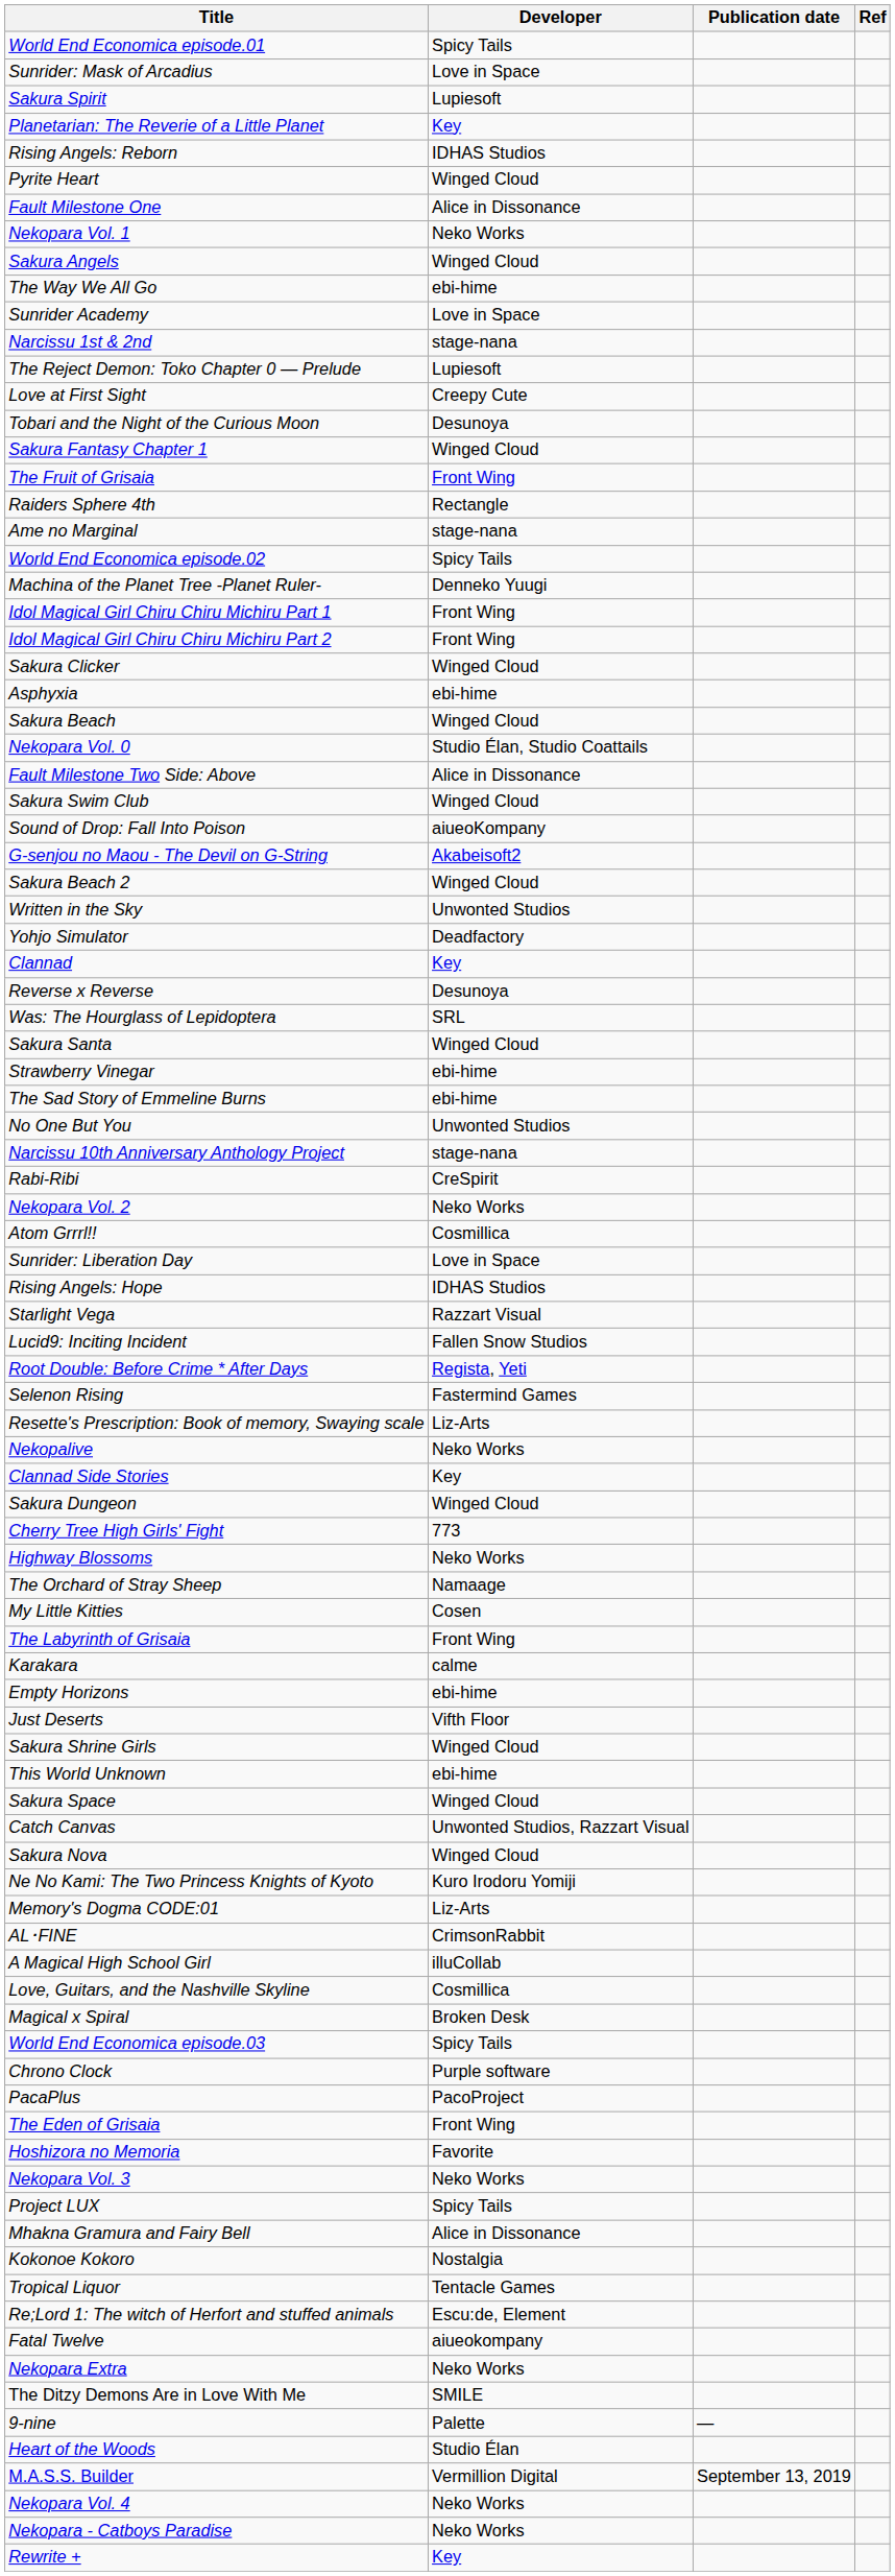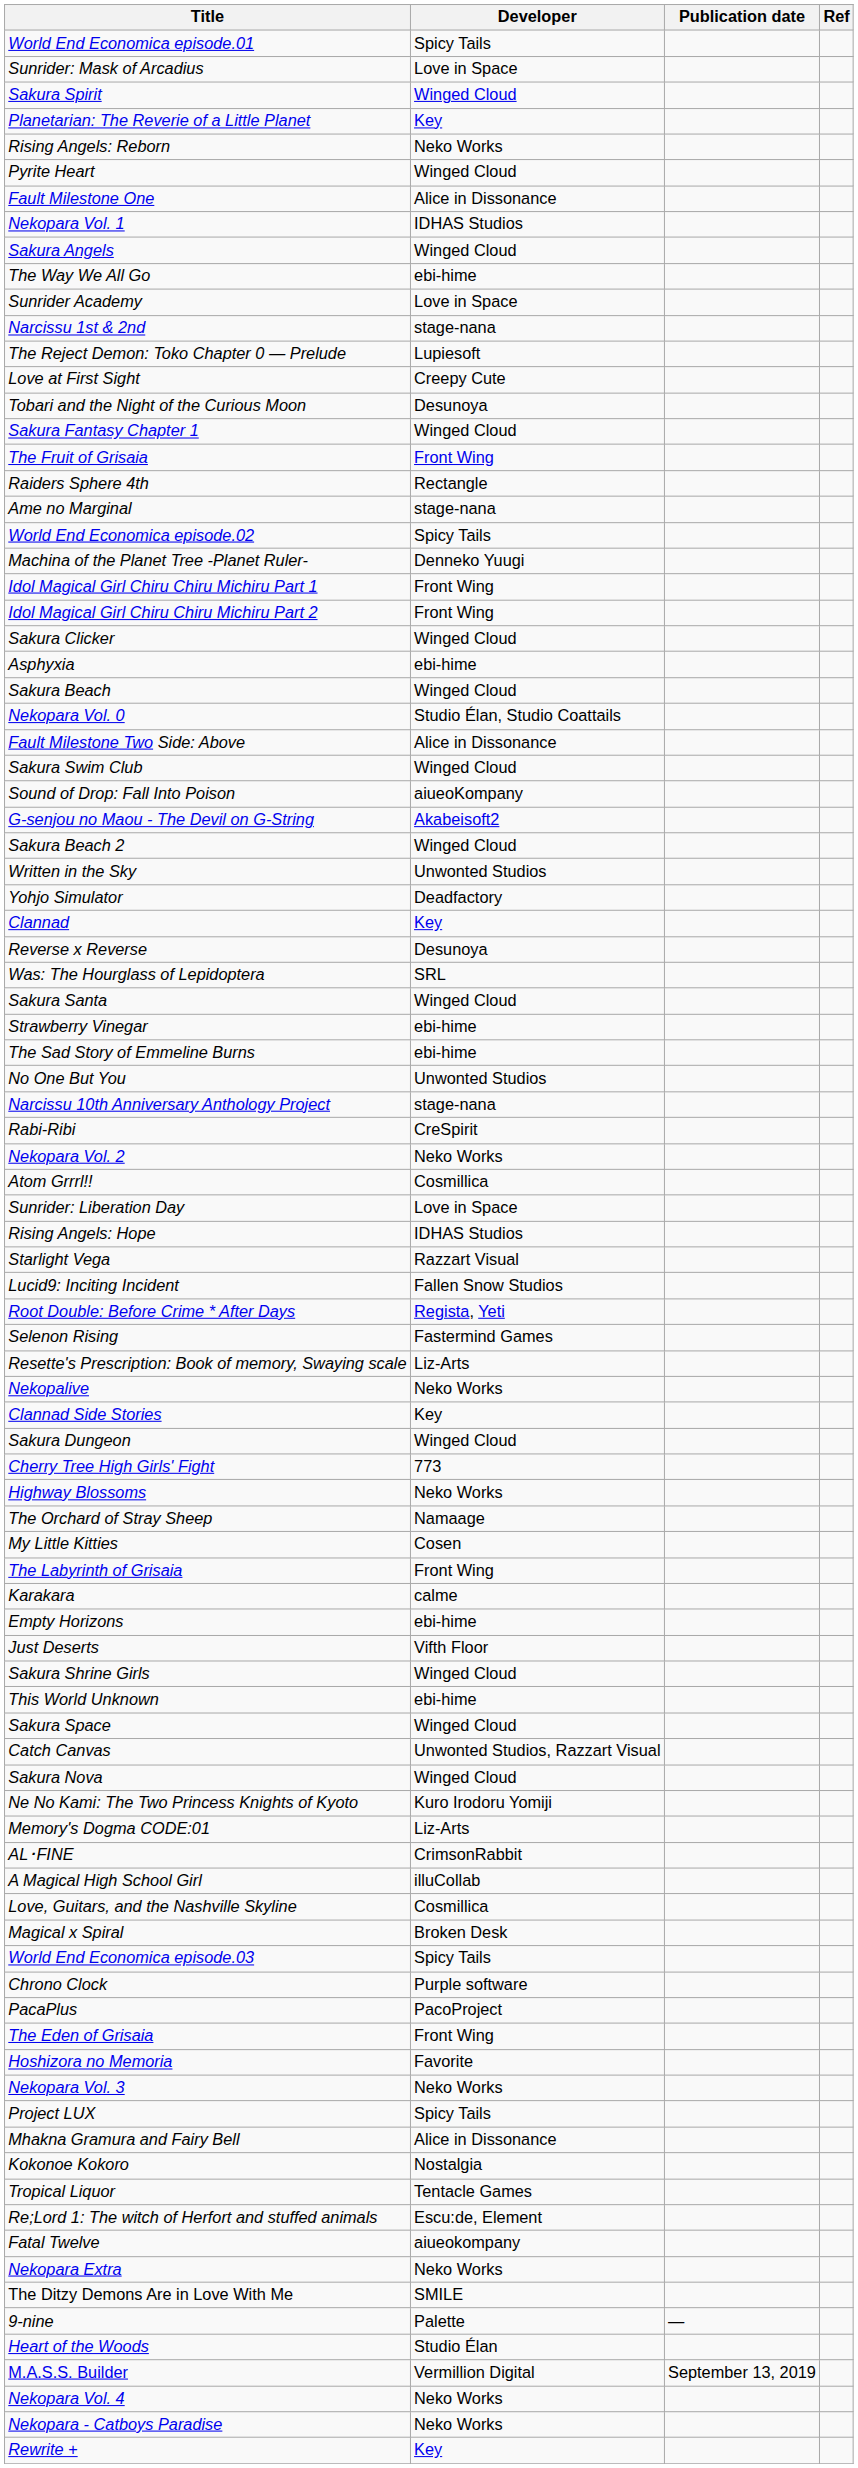 <table class="wikitable sortable">
 <tr>
 <th>Title</th>
 <th>Developer</th>
 <th>Publication date</th>
 <th>Ref</th>
 </tr>
 <tr>
 <td><em><a href='#'>World End Economica episode.01</a></em></td>
 <td>Spicy Tails</td>
 <td></td>
 <td></td>
 </tr>
 <tr>
 <td><em>Sunrider: Mask of Arcadius</em></td>
 <td>Love in Space</td>
 <td></td>
 <td></td>
 </tr>
 <tr>
 <td><em><a href='#'>Sakura Spirit</a></em></td>
-<td>Lupiesoft</td>
+<td><a href='#'>Winged Cloud</a></td>
 <td></td>
 <td></td>
 </tr>
 <tr>
 <td><em><a href='#'>Planetarian: The Reverie of a Little Planet</a></em></td>
 <td><a href='#'>Key</a></td>
 <td></td>
 <td></td>
 </tr>
 <tr>
 <td><em>Rising Angels: Reborn</em></td>
-<td>IDHAS Studios</td>
+<td>Neko Works</td>
 <td></td>
 <td></td>
 </tr>
 <tr>
 <td><em>Pyrite Heart</em></td>
 <td>Winged Cloud</td>
 <td></td>
 <td></td>
 </tr>
 <tr>
 <td><em><a href='#'>Fault Milestone One</a></em></td>
 <td>Alice in Dissonance</td>
 <td></td>
 <td></td>
 </tr>
 <tr>
 <td><em><a href='#'>Nekopara Vol. 1</a></em></td>
-<td>Neko Works</td>
+<td>IDHAS Studios</td>
 <td></td>
 <td></td>
 </tr>
 <tr>
 <td><em><a href='#'>Sakura Angels</a></em></td>
 <td>Winged Cloud</td>
 <td></td>
 <td></td>
 </tr>
 <tr>
 <td><em>The Way We All Go</em></td>
 <td>ebi-hime</td>
 <td></td>
 <td></td>
 </tr>
 <tr>
 <td><em>Sunrider Academy</em></td>
 <td>Love in Space</td>
 <td></td>
 <td></td>
 </tr>
 <tr>
 <td><em><a href='#'>Narcissu 1st & 2nd</a></em></td>
 <td>stage-nana</td>
 <td></td>
 <td></td>
 </tr>
 <tr>
 <td><em>The Reject Demon: Toko Chapter 0 — Prelude</em></td>
 <td>Lupiesoft</td>
 <td></td>
 <td></td>
 </tr>
 <tr>
 <td><em>Love at First Sight</em></td>
 <td>Creepy Cute</td>
 <td></td>
 <td></td>
 </tr>
 <tr>
 <td><em>Tobari and the Night of the Curious Moon</em></td>
 <td>Desunoya</td>
 <td></td>
 <td></td>
 </tr>
 <tr>
 <td><em><a href='#'>Sakura Fantasy Chapter 1</a></em></td>
 <td>Winged Cloud</td>
 <td></td>
 <td></td>
 </tr>
 <tr>
 <td><em><a href='#'>The Fruit of Grisaia</a></em></td>
 <td><a href='#'>Front Wing</a></td>
 <td></td>
 <td></td>
 </tr>
 <tr>
 <td><em>Raiders Sphere 4th</em></td>
 <td>Rectangle</td>
 <td></td>
 <td></td>
 </tr>
 <tr>
 <td><em>Ame no Marginal</em></td>
 <td>stage-nana</td>
 <td></td>
 <td></td>
 </tr>
 <tr>
 <td><em><a href='#'>World End Economica episode.02</a></em></td>
 <td>Spicy Tails</td>
 <td></td>
 <td></td>
 </tr>
 <tr>
 <td><em>Machina of the Planet Tree -Planet Ruler-</em></td>
 <td>Denneko Yuugi</td>
 <td></td>
 <td></td>
 </tr>
 <tr>
 <td><em><a href='#'>Idol Magical Girl Chiru Chiru Michiru Part 1</a></em></td>
 <td>Front Wing</td>
 <td></td>
 <td></td>
 </tr>
 <tr>
 <td><em><a href='#'>Idol Magical Girl Chiru Chiru Michiru Part 2</a></em></td>
 <td>Front Wing</td>
 <td></td>
 <td></td>
 </tr>
 <tr>
 <td><em>Sakura Clicker</em></td>
 <td>Winged Cloud</td>
 <td></td>
 <td></td>
 </tr>
 <tr>
 <td><em>Asphyxia</em></td>
 <td>ebi-hime</td>
 <td></td>
 <td></td>
 </tr>
 <tr>
 <td><em>Sakura Beach</em></td>
 <td>Winged Cloud</td>
 <td></td>
 <td></td>
 </tr>
 <tr>
 <td><em><a href='#'>Nekopara Vol. 0</a></em></td>
 <td>Studio Élan, Studio Coattails</td>
 <td></td>
 <td></td>
 </tr>
 <tr>
 <td><em><a href='#'>Fault Milestone Two</a> Side: Above</em></td>
 <td>Alice in Dissonance</td>
 <td></td>
 <td></td>
 </tr>
 <tr>
 <td><em>Sakura Swim Club</em></td>
 <td>Winged Cloud</td>
 <td></td>
 <td></td>
 </tr>
 <tr>
 <td><em>Sound of Drop: Fall Into Poison</em></td>
 <td>aiueoKompany</td>
 <td></td>
 <td></td>
 </tr>
 <tr>
 <td><em><a href='#'>G-senjou no Maou - The Devil on G-String</a></em></td>
 <td><a href='#'>Akabeisoft2</a></td>
 <td></td>
 <td></td>
 </tr>
 <tr>
 <td><em>Sakura Beach 2</em></td>
 <td>Winged Cloud</td>
 <td></td>
 <td></td>
 </tr>
 <tr>
 <td><em>Written in the Sky</em></td>
 <td>Unwonted Studios</td>
 <td></td>
 <td></td>
 </tr>
 <tr>
 <td><em>Yohjo Simulator</em></td>
 <td>Deadfactory</td>
 <td></td>
 <td></td>
 </tr>
 <tr>
 <td><em><a href='#'>Clannad</a></em></td>
 <td><a href='#'>Key</a></td>
 <td></td>
 <td></td>
 </tr>
 <tr>
 <td><em>Reverse x Reverse</em></td>
 <td>Desunoya</td>
 <td></td>
 <td></td>
 </tr>
 <tr>
 <td><em>Was: The Hourglass of Lepidoptera</em></td>
 <td>SRL</td>
 <td></td>
 <td></td>
 </tr>
 <tr>
 <td><em>Sakura Santa</em></td>
 <td>Winged Cloud</td>
 <td></td>
 <td></td>
 </tr>
 <tr>
 <td><em>Strawberry Vinegar</em></td>
 <td>ebi-hime</td>
 <td></td>
 <td></td>
 </tr>
 <tr>
 <td><em>The Sad Story of Emmeline Burns</em></td>
 <td>ebi-hime</td>
 <td></td>
 <td></td>
 </tr>
 <tr>
 <td><em>No One But You</em></td>
 <td>Unwonted Studios</td>
 <td></td>
 <td></td>
 </tr>
 <tr>
 <td><em><a href='#'>Narcissu 10th Anniversary Anthology Project</a></em></td>
 <td>stage-nana</td>
 <td></td>
 <td></td>
 </tr>
 <tr>
 <td><em>Rabi-Ribi</em></td>
 <td>CreSpirit</td>
 <td></td>
 <td></td>
 </tr>
 <tr>
 <td><em><a href='#'>Nekopara Vol. 2</a></em></td>
 <td>Neko Works</td>
 <td></td>
 <td></td>
 </tr>
 <tr>
 <td><em>Atom Grrrl!!</em></td>
 <td>Cosmillica</td>
 <td></td>
 <td></td>
 </tr>
 <tr>
 <td><em>Sunrider: Liberation Day</em></td>
 <td>Love in Space</td>
 <td></td>
 <td></td>
 </tr>
 <tr>
 <td><em>Rising Angels: Hope</em></td>
 <td>IDHAS Studios</td>
 <td></td>
 <td></td>
 </tr>
 <tr>
 <td><em>Starlight Vega</em></td>
 <td>Razzart Visual</td>
 <td></td>
 <td></td>
 </tr>
 <tr>
 <td><em>Lucid9: Inciting Incident</em></td>
 <td>Fallen Snow Studios</td>
 <td></td>
 <td></td>
 </tr>
 <tr>
 <td><em><a href='#'>Root Double: Before Crime * After Days</a></em></td>
 <td><a href='#'>Regista</a>, <a href='#'>Yeti</a></td>
 <td></td>
 <td></td>
 </tr>
 <tr>
 <td><em>Selenon Rising</em></td>
 <td>Fastermind Games</td>
 <td></td>
 <td></td>
 </tr>
 <tr>
 <td><em>Resette's Prescription: Book of memory, Swaying scale</em></td>
 <td>Liz-Arts</td>
 <td></td>
 <td></td>
 </tr>
 <tr>
 <td><em><a href='#'>Nekopalive</a></em></td>
 <td>Neko Works</td>
 <td></td>
 <td></td>
 </tr>
 <tr>
 <td><em><a href='#'>Clannad Side Stories</a></em></td>
 <td>Key</td>
 <td></td>
 <td></td>
 </tr>
 <tr>
 <td><em>Sakura Dungeon</em></td>
 <td>Winged Cloud</td>
 <td></td>
 <td></td>
 </tr>
 <tr>
 <td><em><a href='#'>Cherry Tree High Girls' Fight</a></em></td>
 <td>773</td>
 <td></td>
 <td></td>
 </tr>
 <tr>
 <td><em><a href='#'>Highway Blossoms</a></em></td>
 <td>Neko Works</td>
 <td></td>
 <td></td>
 </tr>
 <tr>
 <td><em>The Orchard of Stray Sheep</em></td>
 <td>Namaage</td>
 <td></td>
 <td></td>
 </tr>
 <tr>
 <td><em>My Little Kitties</em></td>
 <td>Cosen</td>
 <td></td>
 <td></td>
 </tr>
 <tr>
 <td><em><a href='#'>The Labyrinth of Grisaia</a></em></td>
 <td>Front Wing</td>
 <td></td>
 <td></td>
 </tr>
 <tr>
 <td><em>Karakara</em></td>
 <td>calme</td>
 <td></td>
 <td></td>
 </tr>
 <tr>
 <td><em>Empty Horizons</em></td>
 <td>ebi-hime</td>
 <td></td>
 <td></td>
 </tr>
 <tr>
 <td><em>Just Deserts</em></td>
 <td>Vifth Floor</td>
 <td></td>
 <td></td>
 </tr>
 <tr>
 <td><em>Sakura Shrine Girls</em></td>
 <td>Winged Cloud</td>
 <td></td>
 <td></td>
 </tr>
 <tr>
 <td><em>This World Unknown</em></td>
 <td>ebi-hime</td>
 <td></td>
 <td></td>
 </tr>
 <tr>
 <td><em>Sakura Space</em></td>
 <td>Winged Cloud</td>
 <td></td>
 <td></td>
 </tr>
 <tr>
 <td><em>Catch Canvas</em></td>
 <td>Unwonted Studios, Razzart Visual</td>
 <td></td>
 <td></td>
 </tr>
 <tr>
 <td><em>Sakura Nova</em></td>
 <td>Winged Cloud</td>
 <td></td>
 <td></td>
 </tr>
 <tr>
 <td><em>Ne No Kami: The Two Princess Knights of Kyoto</em></td>
 <td>Kuro Irodoru Yomiji</td>
 <td></td>
 <td></td>
 </tr>
 <tr>
 <td><em>Memory's Dogma CODE:01</em></td>
 <td>Liz-Arts</td>
 <td></td>
 <td></td>
 </tr>
 <tr>
 <td><em>AL･FINE</em></td>
 <td>CrimsonRabbit</td>
 <td></td>
 <td></td>
 </tr>
 <tr>
 <td><em>A Magical High School Girl</em></td>
 <td>illuCollab</td>
 <td></td>
 <td></td>
 </tr>
 <tr>
 <td><em>Love, Guitars, and the Nashville Skyline</em></td>
 <td>Cosmillica</td>
 <td></td>
 <td></td>
 </tr>
 <tr>
 <td><em>Magical x Spiral</em></td>
 <td>Broken Desk</td>
 <td></td>
 <td></td>
 </tr>
 <tr>
 <td><em><a href='#'>World End Economica episode.03</a></em></td>
 <td>Spicy Tails</td>
 <td></td>
 <td></td>
 </tr>
 <tr>
 <td><em>Chrono Clock</em></td>
 <td>Purple software</td>
 <td></td>
 <td></td>
 </tr>
 <tr>
 <td><em>PacaPlus</em></td>
 <td>PacoProject</td>
 <td></td>
 <td></td>
 </tr>
 <tr>
 <td><em><a href='#'>The Eden of Grisaia</a></em></td>
 <td>Front Wing</td>
 <td></td>
 <td></td>
 </tr>
 <tr>
 <td><em><a href='#'>Hoshizora no Memoria</a></em></td>
 <td>Favorite</td>
 <td></td>
 <td></td>
 </tr>
 <tr>
 <td><em><a href='#'>Nekopara Vol. 3</a></em></td>
 <td>Neko Works</td>
 <td></td>
 <td></td>
 </tr>
 <tr>
 <td><em>Project LUX</em></td>
 <td>Spicy Tails</td>
 <td></td>
 <td></td>
 </tr>
 <tr>
 <td><em>Mhakna Gramura and Fairy Bell</em></td>
 <td>Alice in Dissonance</td>
 <td></td>
 <td></td>
 </tr>
 <tr>
 <td><em>Kokonoe Kokoro</em></td>
 <td>Nostalgia</td>
 <td></td>
 <td></td>
 </tr>
 <tr>
 <td><em>Tropical Liquor</em></td>
 <td>Tentacle Games</td>
 <td></td>
 <td></td>
 </tr>
 <tr>
 <td><em>Re;Lord 1: The witch of Herfort and stuffed animals</em></td>
 <td>Escu:de, Element</td>
 <td></td>
 <td></td>
 </tr>
 <tr>
 <td><em>Fatal Twelve</em></td>
 <td>aiueokompany</td>
 <td></td>
 <td></td>
 </tr>
 <tr>
 <td><em><a href='#'>Nekopara Extra</a></em></td>
 <td>Neko Works</td>
 <td></td>
 <td></td>
 </tr>
 <tr>
 <td>The Ditzy Demons Are in Love With Me</td>
 <td>SMILE</td>
 <td></td>
 <td></td>
 </tr>
 <tr>
 <td><em>9-nine</em></td>
 <td>Palette</td>
 <td>—</td>
 <td></td>
 </tr>
 <tr>
 <td><em><a href='#'>Heart of the Woods</a></em></td>
 <td>Studio Élan</td>
 <td></td>
 <td></td>
 </tr>
 <tr>
 <td><a href='#'>M.A.S.S. Builder</a></td>
 <td>Vermillion Digital</td>
 <td>September 13, 2019</td>
 <td></td>
 </tr>
 <tr>
 <td><em><a href='#'>Nekopara Vol. 4</a></em></td>
 <td>Neko Works</td>
 <td></td>
 <td></td>
 </tr>
 <tr>
 <td><em><a href='#'>Nekopara - Catboys Paradise</a></em></td>
 <td>Neko Works</td>
 <td></td>
 <td></td>
 </tr>
 <tr>
 <td><em><a href='#'>Rewrite +</a></em></td>
 <td><a href='#'>Key</a></td>
 <td></td>
 <td></td>
 </tr>
 </table>
